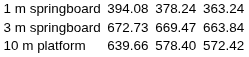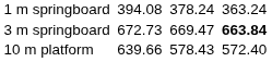 <table>
 <tr>
 <td>1 m springboard</td>
 <td></td>
 <td>394.08</td>
 <td></td>
 <td>378.24</td>
 <td></td>
 <td>363.24</td>
 </tr>
 <tr>
 <td>3 m springboard</td>
 <td></td>
 <td>672.73</td>
 <td></td>
 <td>669.47</td>
 <td></td>
-<td>663.84</td>
+<td><strong>663.84</strong></td>
 </tr>
 <tr>
 <td>10 m platform</td>
 <td></td>
 <td>639.66</td>
 <td></td>
-<td>578.40</td>
+<td>578.43</td>
 <td></td>
-<td>572.42</td>
+<td>572.40</td>
 </tr>
 </table>
